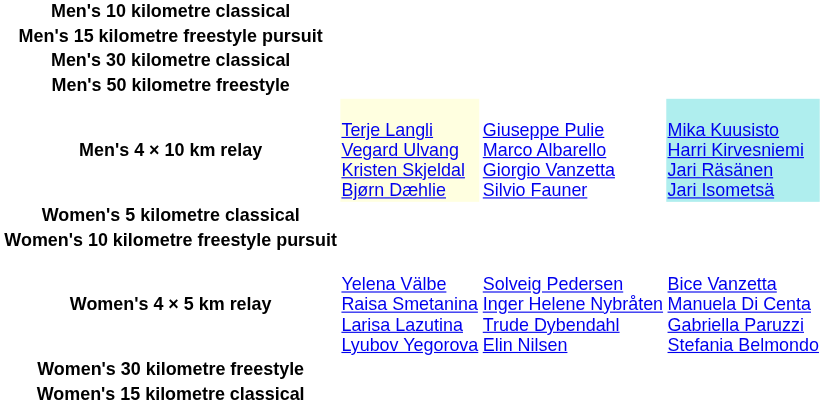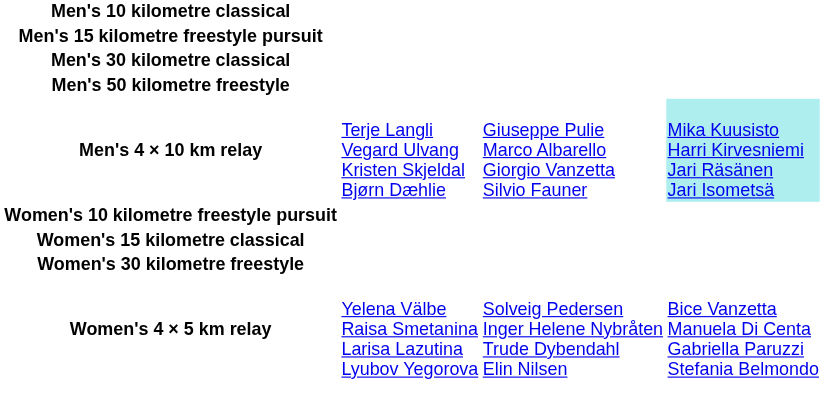 <table>
 <tr>
 <th scope=row>Men's 10 kilometre classical<br></th>
 <td></td>
 <td></td>
 <td></td>
 </tr>
 <tr>
 <th scope=row>Men's 15 kilometre freestyle pursuit<br></th>
 <td></td>
 <td></td>
 <td></td>
 </tr>
 <tr>
 <th scope=row>Men's 30 kilometre classical<br></th>
 <td></td>
 <td></td>
 <td></td>
 </tr>
 <tr>
 <th scope=row>Men's 50 kilometre freestyle<br></th>
 <td></td>
 <td></td>
 <td></td>
 </tr>
 <tr>
 <th scope=row>Men's 4 × 10 km relay<br></th>
-<td style="background: lightyellow;"><br><a href='#'>Terje Langli</a><br><a href='#'>Vegard Ulvang</a><br><a href='#'>Kristen Skjeldal</a><br><a href='#'>Bjørn Dæhlie</a></td>
+<td><br><a href='#'>Terje Langli</a><br><a href='#'>Vegard Ulvang</a><br><a href='#'>Kristen Skjeldal</a><br><a href='#'>Bjørn Dæhlie</a></td>
 <td><br><a href='#'>Giuseppe Pulie</a><br><a href='#'>Marco Albarello</a><br><a href='#'>Giorgio Vanzetta</a><br><a href='#'>Silvio Fauner</a></td>
 <td style="background: paleturquoise;"><br><a href='#'>Mika Kuusisto</a><br><a href='#'>Harri Kirvesniemi</a><br><a href='#'>Jari Räsänen</a><br><a href='#'>Jari Isometsä</a></td>
 </tr>
 <tr>
-<th scope=row>Women's 5 kilometre classical<br></th>
+<th scope=row>Women's 10 kilometre freestyle pursuit<br></th>
 <td></td>
 <td></td>
 <td></td>
 </tr>
 <tr>
-<th scope=row>Women's 10 kilometre freestyle pursuit<br></th>
+<th scope=row>Women's 15 kilometre classical<br></th>
+<td></td>
+<td></td>
+<td></td>
+</tr>
+<tr>
+<th scope=row>Women's 30 kilometre freestyle<br></th>
 <td></td>
 <td></td>
 <td></td>
 </tr>
 <tr>
 <th scope=row>Women's 4 × 5 km relay<br></th>
 <td><br><a href='#'>Yelena Välbe</a><br><a href='#'>Raisa Smetanina</a><br><a href='#'>Larisa Lazutina</a><br><a href='#'>Lyubov Yegorova</a></td>
 <td><br><a href='#'>Solveig Pedersen</a><br><a href='#'>Inger Helene Nybråten</a><br><a href='#'>Trude Dybendahl</a><br><a href='#'>Elin Nilsen</a></td>
 <td><br><a href='#'>Bice Vanzetta</a><br><a href='#'>Manuela Di Centa</a><br><a href='#'>Gabriella Paruzzi</a><br><a href='#'>Stefania Belmondo</a></td>
 </tr>
-<tr>
-<th scope=row>Women's 30 kilometre freestyle<br></th>
-<td></td>
-<td></td>
-<td></td>
-</tr>
-<tr>
-<th scope=row>Women's 15 kilometre classical<br></th>
-<td></td>
-<td></td>
-<td></td>
-</tr>
 </table>
